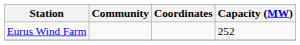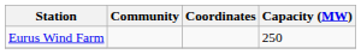 <table class="wikitable sortable">
 <tr>
 <th>Station</th>
 <th>Community</th>
 <th>Coordinates</th>
 <th>Capacity (<a href='#'>MW</a>)</th>
 </tr>
 <tr>
 <td><a href='#'>Eurus Wind Farm</a></td>
 <td></td>
 <td></td>
-<td>252</td>
+<td>250</td>
 </tr>
 <tr>
 </tr>
 </table>
